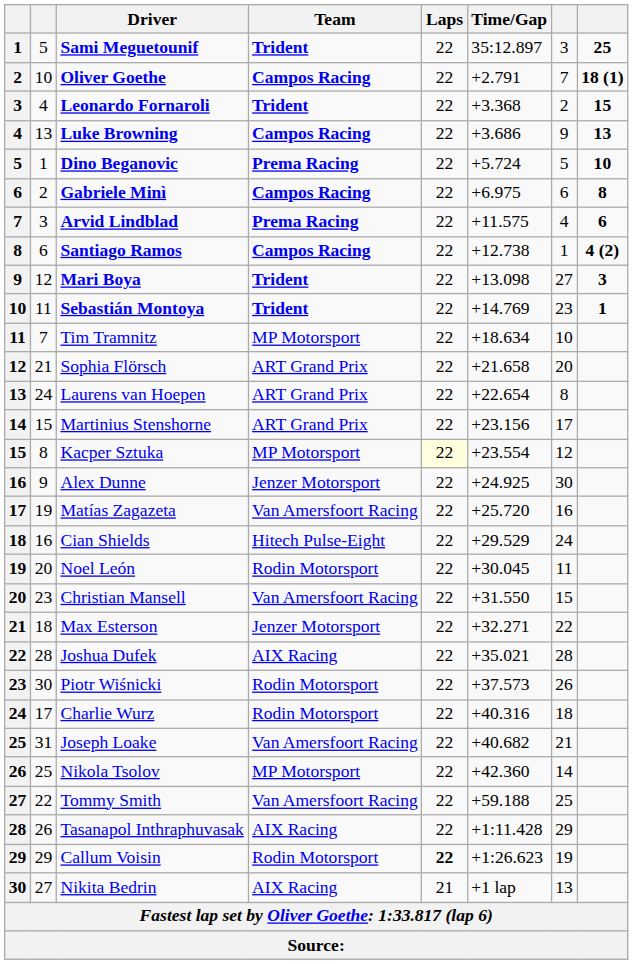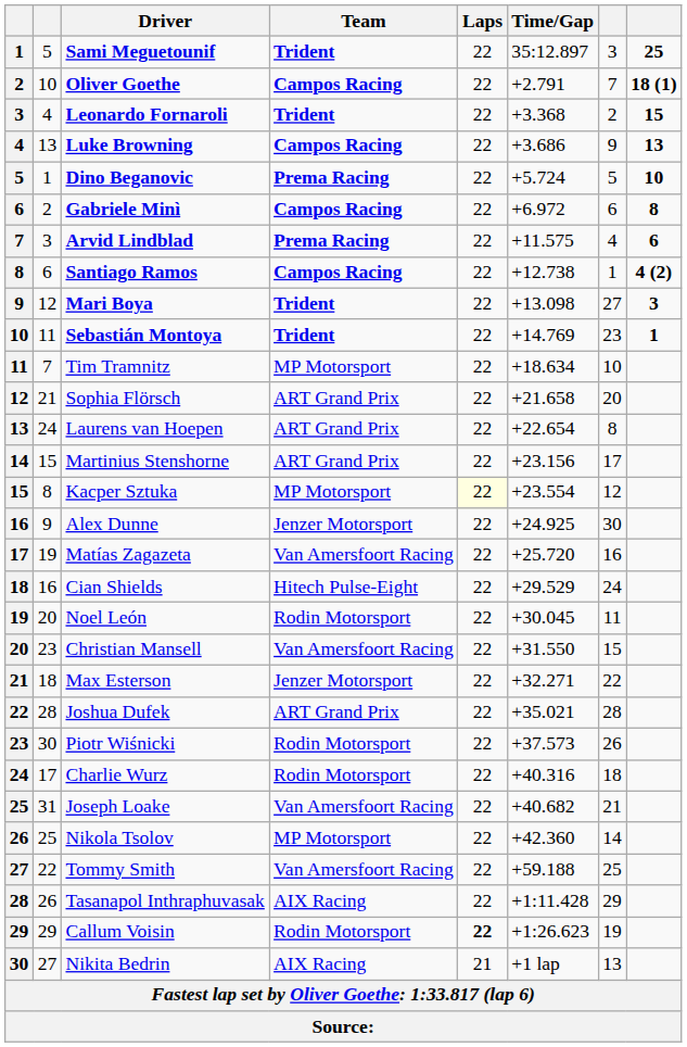 <table class="wikitable" style="font-size:85%">
 <tr>
 <th></th>
 <th></th>
 <th>Driver</th>
 <th>Team</th>
 <th>Laps</th>
 <th>Time/Gap</th>
 <th></th>
 <th></th>
 </tr>
 <tr>
 <th>1</th>
 <td align="center">5</td>
 <td> <strong><a href='#'>Sami Meguetounif</a></strong></td>
 <td><strong><a href='#'>Trident</a></strong></td>
 <td align="center">22</td>
 <td>35:12.897</td>
 <td align="center">3</td>
 <td align="center"><strong>25</strong></td>
 </tr>
 <tr>
 <th>2</th>
 <td align="center">10</td>
 <td> <strong><a href='#'>Oliver Goethe</a></strong></td>
 <td><strong><a href='#'>Campos Racing</a></strong></td>
 <td align="center">22</td>
 <td>+2.791</td>
 <td align="center">7</td>
 <td align="center"><strong>18 (1)</strong></td>
 </tr>
 <tr>
 <th>3</th>
 <td align="center">4</td>
 <td> <strong><a href='#'>Leonardo Fornaroli</a></strong></td>
 <td><strong><a href='#'>Trident</a></strong></td>
 <td align="center">22</td>
 <td>+3.368</td>
 <td align="center">2</td>
 <td align="center"><strong>15</strong></td>
 </tr>
 <tr>
 <th>4</th>
 <td align="center">13</td>
 <td> <strong><a href='#'>Luke Browning</a></strong></td>
 <td><strong><a href='#'>Campos Racing</a></strong></td>
 <td align="center">22</td>
 <td>+3.686</td>
 <td align="center">9</td>
 <td align="center"><strong>13</strong></td>
 </tr>
 <tr>
 <th>5</th>
 <td align="center">1</td>
 <td> <strong><a href='#'>Dino Beganovic</a></strong></td>
 <td><strong><a href='#'>Prema Racing</a></strong></td>
 <td align="center">22</td>
 <td>+5.724</td>
 <td align="center">5</td>
 <td align="center"><strong>10</strong></td>
 </tr>
 <tr>
 <th>6</th>
 <td align="center">2</td>
 <td> <strong><a href='#'>Gabriele Minì</a></strong></td>
 <td><strong><a href='#'>Campos Racing</a></strong></td>
 <td align="center">22</td>
-<td>+6.975</td>
+<td>+6.972</td>
 <td align="center">6</td>
 <td align="center"><strong>8</strong></td>
 </tr>
 <tr>
 <th>7</th>
 <td align="center">3</td>
 <td> <strong><a href='#'>Arvid Lindblad</a></strong></td>
 <td><strong><a href='#'>Prema Racing</a></strong></td>
 <td align="center">22</td>
 <td>+11.575</td>
 <td align="center">4</td>
 <td align="center"><strong>6</strong></td>
 </tr>
 <tr>
 <th>8</th>
 <td align="center">6</td>
 <td> <strong><a href='#'>Santiago Ramos</a></strong></td>
 <td><strong><a href='#'>Campos Racing</a></strong></td>
 <td align="center">22</td>
 <td>+12.738</td>
 <td align="center">1</td>
 <td align="center"><strong>4 (2)</strong></td>
 </tr>
 <tr>
 <th>9</th>
 <td align="center">12</td>
 <td> <strong><a href='#'>Mari Boya</a></strong></td>
 <td><strong><a href='#'>Trident</a></strong></td>
 <td align="center">22</td>
 <td>+13.098</td>
 <td align="center">27</td>
 <td align="center"><strong>3</strong></td>
 </tr>
 <tr>
 <th>10</th>
 <td align="center">11</td>
 <td> <strong><a href='#'>Sebastián Montoya</a></strong></td>
 <td><strong><a href='#'>Trident</a></strong></td>
 <td align="center">22</td>
 <td>+14.769</td>
 <td align="center">23</td>
 <td align="center"><strong>1</strong></td>
 </tr>
 <tr>
 <th>11</th>
 <td align="center">7</td>
 <td> <a href='#'>Tim Tramnitz</a></td>
 <td><a href='#'>MP Motorsport</a></td>
 <td align="center">22</td>
 <td>+18.634</td>
 <td align="center">10</td>
 <td align="center"></td>
 </tr>
 <tr>
 <th>12</th>
 <td align="center">21</td>
 <td> <a href='#'>Sophia Flörsch</a></td>
 <td><a href='#'>ART Grand Prix</a></td>
 <td align="center">22</td>
 <td>+21.658</td>
 <td align="center">20</td>
 <td align="center"></td>
 </tr>
 <tr>
 <th>13</th>
 <td align="center">24</td>
 <td> <a href='#'>Laurens van Hoepen</a></td>
 <td><a href='#'>ART Grand Prix</a></td>
 <td align="center">22</td>
 <td>+22.654</td>
 <td align="center">8</td>
 <td align="center"></td>
 </tr>
 <tr>
 <th>14</th>
 <td align="center">15</td>
 <td> <a href='#'>Martinius Stenshorne</a></td>
 <td><a href='#'>ART Grand Prix</a></td>
 <td align="center">22</td>
 <td>+23.156</td>
 <td align="center">17</td>
 <td align="center"></td>
 </tr>
 <tr>
 <th>15</th>
 <td align="center">8</td>
 <td> <a href='#'>Kacper Sztuka</a></td>
 <td><a href='#'>MP Motorsport</a></td>
 <td align="center" style="background: lightyellow;">22</td>
 <td>+23.554</td>
 <td align="center">12</td>
 <td align="center"></td>
 </tr>
 <tr>
 <th>16</th>
 <td align="center">9</td>
 <td> <a href='#'>Alex Dunne</a></td>
 <td><a href='#'>Jenzer Motorsport</a></td>
 <td align="center">22</td>
 <td>+24.925</td>
 <td align="center">30</td>
 <td align="center"></td>
 </tr>
 <tr>
 <th>17</th>
 <td align="center">19</td>
 <td> <a href='#'>Matías Zagazeta</a></td>
 <td><a href='#'>Van Amersfoort Racing</a></td>
 <td align="center">22</td>
 <td>+25.720</td>
 <td align="center">16</td>
 <td align="center"></td>
 </tr>
 <tr>
 <th>18</th>
 <td align="center">16</td>
 <td> <a href='#'>Cian Shields</a></td>
 <td><a href='#'>Hitech Pulse-Eight</a></td>
 <td align="center">22</td>
 <td>+29.529</td>
 <td align="center">24</td>
 <td align="center"></td>
 </tr>
 <tr>
 <th>19</th>
 <td align="center">20</td>
 <td> <a href='#'>Noel León</a></td>
 <td><a href='#'>Rodin Motorsport</a></td>
 <td align="center">22</td>
 <td>+30.045</td>
 <td align="center">11</td>
 <td align="center"></td>
 </tr>
 <tr>
 <th>20</th>
 <td align="center">23</td>
 <td> <a href='#'>Christian Mansell</a></td>
 <td><a href='#'>Van Amersfoort Racing</a></td>
 <td align="center">22</td>
 <td>+31.550</td>
 <td align="center">15</td>
 <td align="center"></td>
 </tr>
 <tr>
 <th>21</th>
 <td align="center">18</td>
 <td> <a href='#'>Max Esterson</a></td>
 <td><a href='#'>Jenzer Motorsport</a></td>
 <td align="center">22</td>
 <td>+32.271</td>
 <td align="center">22</td>
 <td align="center"></td>
 </tr>
 <tr>
 <th>22</th>
 <td align="center">28</td>
 <td> <a href='#'>Joshua Dufek</a></td>
-<td><a href='#'>AIX Racing</a></td>
+<td><a href='#'>ART Grand Prix</a></td>
 <td align="center">22</td>
 <td>+35.021</td>
 <td align="center">28</td>
 <td align="center"></td>
 </tr>
 <tr>
 <th>23</th>
 <td align="center">30</td>
 <td> <a href='#'>Piotr Wiśnicki</a></td>
 <td><a href='#'>Rodin Motorsport</a></td>
 <td align="center">22</td>
 <td>+37.573</td>
 <td align="center">26</td>
 <td align="center"></td>
 </tr>
 <tr>
 <th>24</th>
 <td align="center">17</td>
 <td> <a href='#'>Charlie Wurz</a></td>
 <td><a href='#'>Rodin Motorsport</a></td>
 <td align="center">22</td>
 <td>+40.316</td>
 <td align="center">18</td>
 <td align="center"></td>
 </tr>
 <tr>
 <th>25</th>
 <td align="center">31</td>
 <td> <a href='#'>Joseph Loake</a></td>
 <td><a href='#'>Van Amersfoort Racing</a></td>
 <td align="center">22</td>
 <td>+40.682</td>
 <td align="center">21</td>
 <td align="center"></td>
 </tr>
 <tr>
 <th>26</th>
 <td align="center">25</td>
 <td> <a href='#'>Nikola Tsolov</a></td>
 <td><a href='#'>MP Motorsport</a></td>
 <td align="center">22</td>
 <td>+42.360</td>
 <td align="center">14</td>
 <td align="center"></td>
 </tr>
 <tr>
 <th>27</th>
 <td align="center">22</td>
 <td> <a href='#'>Tommy Smith</a></td>
 <td><a href='#'>Van Amersfoort Racing</a></td>
 <td align="center">22</td>
 <td>+59.188</td>
 <td align="center">25</td>
 <td align="center"></td>
 </tr>
 <tr>
 <th>28</th>
 <td align="center">26</td>
 <td> <a href='#'>Tasanapol Inthraphuvasak</a></td>
 <td><a href='#'>AIX Racing</a></td>
 <td align="center">22</td>
 <td>+1:11.428</td>
 <td align="center">29</td>
 <td align="center"></td>
 </tr>
 <tr>
 <th>29</th>
 <td align="center">29</td>
 <td> <a href='#'>Callum Voisin</a></td>
 <td><a href='#'>Rodin Motorsport</a></td>
 <td align="center"><strong>22</strong></td>
 <td>+1:26.623</td>
 <td align="center">19</td>
 <td align="center"></td>
 </tr>
 <tr>
 <th>30</th>
 <td align="center">27</td>
 <td> <a href='#'>Nikita Bedrin</a></td>
 <td><a href='#'>AIX Racing</a></td>
 <td align="center">21</td>
 <td>+1 lap</td>
 <td align="center">13</td>
 <td align="center"></td>
 </tr>
 <tr>
 <th colspan="8"><em>Fastest lap set by  <a href='#'>Oliver Goethe</a>: 1:33.817 (lap 6)</em></th>
 </tr>
 <tr>
 <th colspan="8">Source:</th>
 </tr>
 </table>
